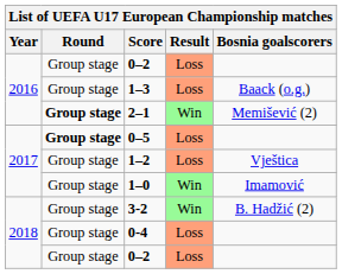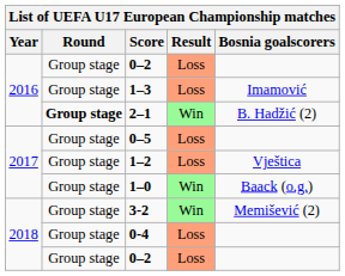 <table class="wikitable collapsible" style="text-align: center;font-size:90%;">
 <tr>
 <th colspan=5>List of UEFA U17 European Championship matches</th>
 </tr>
 <tr>
 <th>Year</th>
 <th>Round</th>
 <th>Score</th>
 <th>Result</th>
 <th>Bosnia goalscorers</th>
 </tr>
 <tr>
 <td rowspan=3><a href='#'>2016</a></td>
 <td>Group stage</td>
 <td align="left"> <strong>0–2</strong> </td>
 <td style="background:#ffa07a;">Loss</td>
 <td></td>
 </tr>
 <tr>
 <td>Group stage</td>
 <td align="left"> <strong>1–3</strong> </td>
 <td style="background:#ffa07a;">Loss</td>
-<td><a href='#'>Baack</a> (<a href='#'>o.g.</a>)</td>
+<td><a href='#'>Imamović</a></td>
 </tr>
 <tr>
 <td><strong>Group stage</strong></td>
 <td align="left"> <strong>2–1</strong> </td>
 <td style="background:#98fb98;">Win</td>
-<td><a href='#'>Memišević</a> (2)</td>
+<td><a href='#'>B. Hadžić</a> (2)</td>
 </tr>
 <tr>
 <td rowspan=3><a href='#'>2017</a></td>
-<td><strong>Group stage</strong></td>
+<td>Group stage</td>
 <td align="left"> <strong>0–5</strong> </td>
 <td style="background:#ffa07a;">Loss</td>
 <td></td>
 </tr>
 <tr>
 <td>Group stage</td>
 <td align="left"> <strong>1–2</strong> </td>
 <td style="background:#ffa07a;">Loss</td>
 <td><a href='#'>Vještica</a></td>
 </tr>
 <tr>
 <td>Group stage</td>
 <td align="left"> <strong>1–0</strong> </td>
 <td style="background:#98fb98;">Win</td>
-<td><a href='#'>Imamović</a></td>
+<td><a href='#'>Baack</a> (<a href='#'>o.g.</a>)</td>
 </tr>
 <tr>
 <td rowspan=3><a href='#'>2018</a></td>
 <td>Group stage</td>
 <td align="left"> <strong>3-2</strong> </td>
 <td style="background:#98fb98;">Win</td>
-<td><a href='#'>B. Hadžić</a> (2)</td>
+<td><a href='#'>Memišević</a> (2)</td>
 </tr>
 <tr>
 <td>Group stage</td>
 <td align="left"> <strong>0-4</strong> </td>
 <td style="background:#ffa07a;">Loss</td>
 <td></td>
 </tr>
 <tr>
 <td>Group stage</td>
 <td align="left"> <strong>0–2</strong> </td>
 <td style="background:#ffa07a;">Loss</td>
 <td></td>
 </tr>
 </table>
